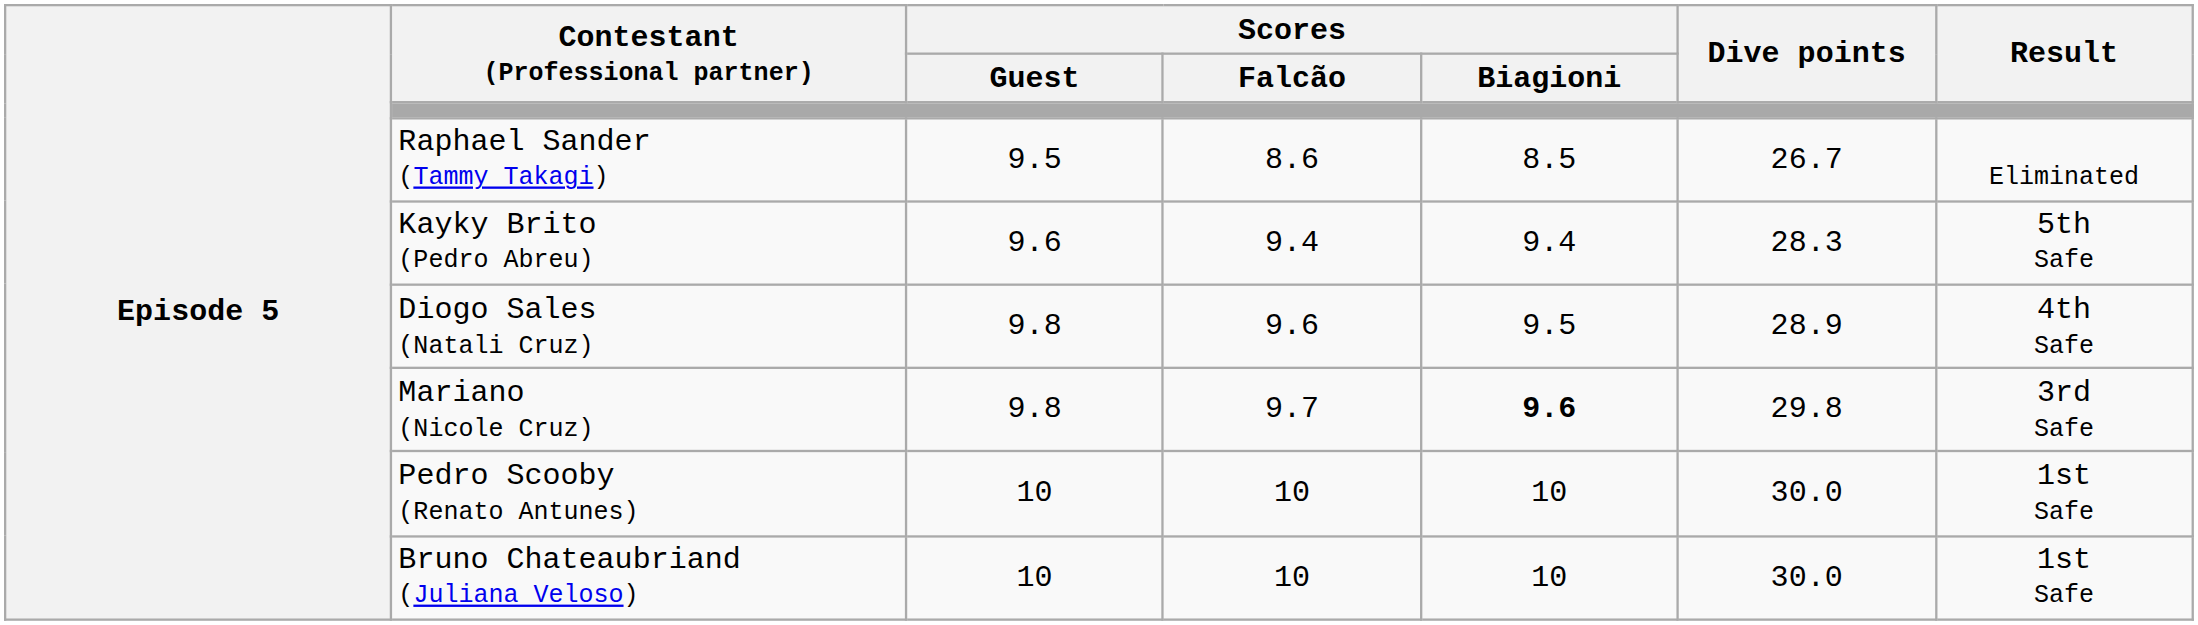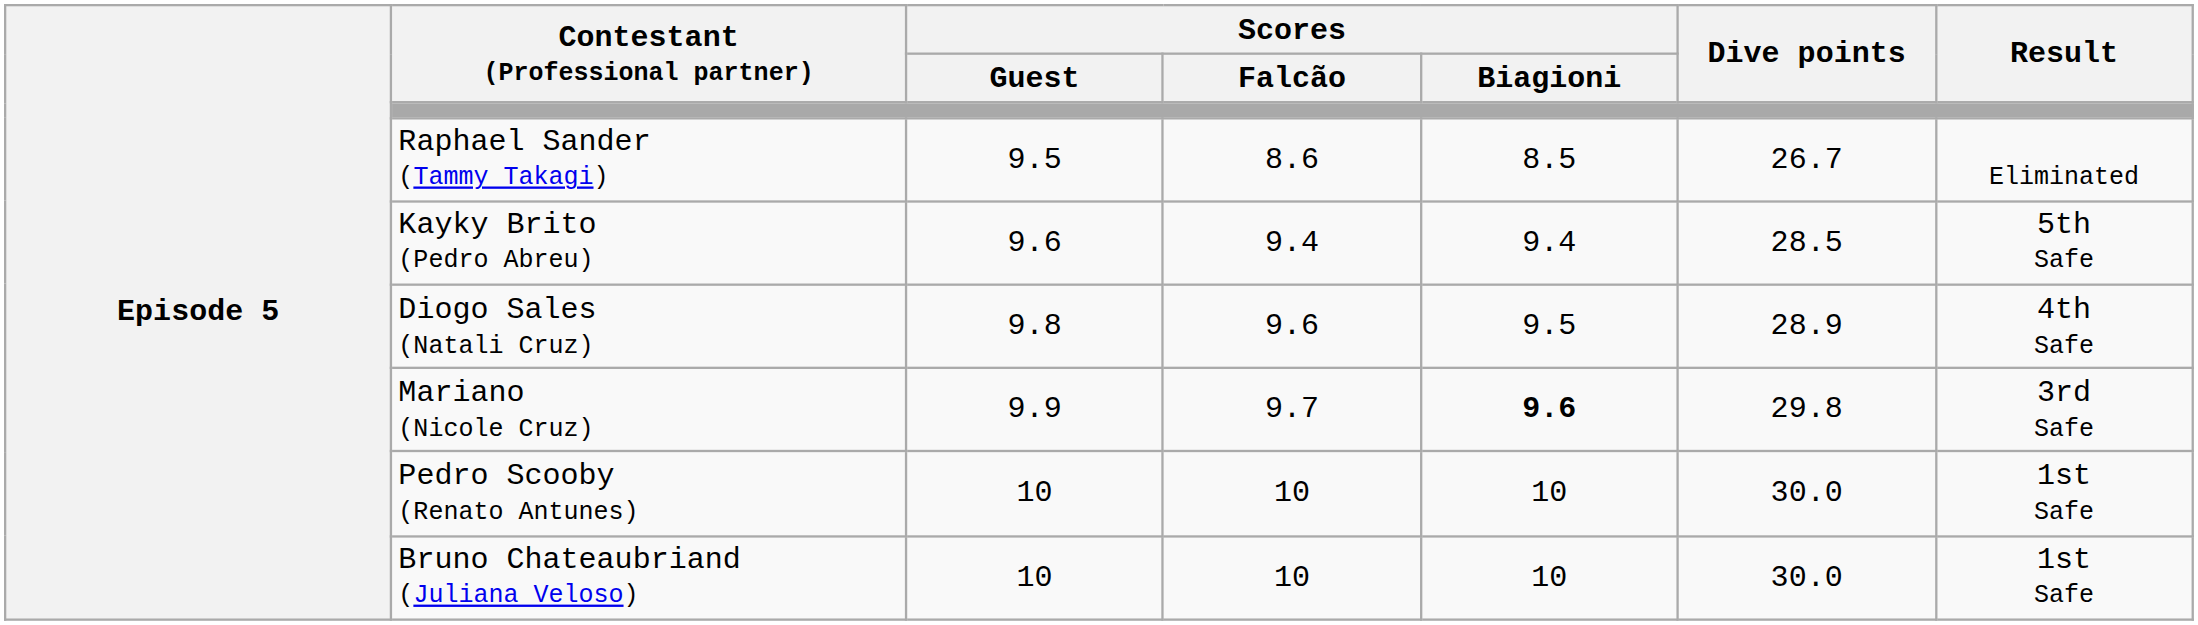 <table class="wikitable" style="text-align:center; width:75%;">
 <tr>
 <th rowspan=09 style="width:15%;">Episode 5<br><small></small></th>
 <th rowspan=02 style="width:20%;">Contestant<br><small>(Professional partner)</small></th>
 <th colspan=03 style="width:30%;">Scores</th>
 <th rowspan=02 style="width:10%;">Dive points</th>
 <th rowspan=02 style="width:10%;">Result</th>
 </tr>
 <tr>
 <th style="width:10%;">Guest</th>
 <th style="width:10%;">Falcão</th>
 <th style="width:10%;">Biagioni</th>
 </tr>
 <tr>
 <td colspan=6 bgcolor="#A9A9A9"></td>
 </tr>
 <tr>
 <td align="left">Raphael Sander<br><small>(<a href='#'>Tammy Takagi</a>)</small></td>
 <td>9.5</td>
 <td>8.6</td>
 <td>8.5</td>
 <td>26.7</td>
 <td><br><small>Eliminated</small></td>
 </tr>
 <tr>
 <td align="left">Kayky Brito<br><small>(Pedro Abreu)</small></td>
 <td>9.6</td>
 <td>9.4</td>
 <td>9.4</td>
-<td>28.3</td>
+<td>28.5</td>
 <td>5th<br><small>Safe</small></td>
 </tr>
 <tr>
 <td align="left">Diogo Sales<br><small>(Natali Cruz)</small></td>
 <td>9.8</td>
 <td>9.6</td>
 <td>9.5</td>
 <td>28.9</td>
 <td>4th<br><small>Safe</small></td>
 </tr>
 <tr>
 <td align="left">Mariano<br><small>(Nicole Cruz)</small></td>
-<td>9.8</td>
+<td>9.9</td>
 <td>9.7</td>
 <td><strong>9.6</strong></td>
 <td>29.8</td>
 <td>3rd<br><small>Safe</small></td>
 </tr>
 <tr>
 <td align="left">Pedro Scooby<br><small>(Renato Antunes)</small></td>
 <td>10</td>
 <td>10</td>
 <td>10</td>
 <td>30.0</td>
 <td>1st<br><small>Safe</small></td>
 </tr>
 <tr>
 <td align="left">Bruno Chateaubriand<br><small>(<a href='#'>Juliana Veloso</a>)</small></td>
 <td>10</td>
 <td>10</td>
 <td>10</td>
 <td>30.0</td>
 <td>1st<br><small>Safe</small></td>
 </tr>
 </table>
